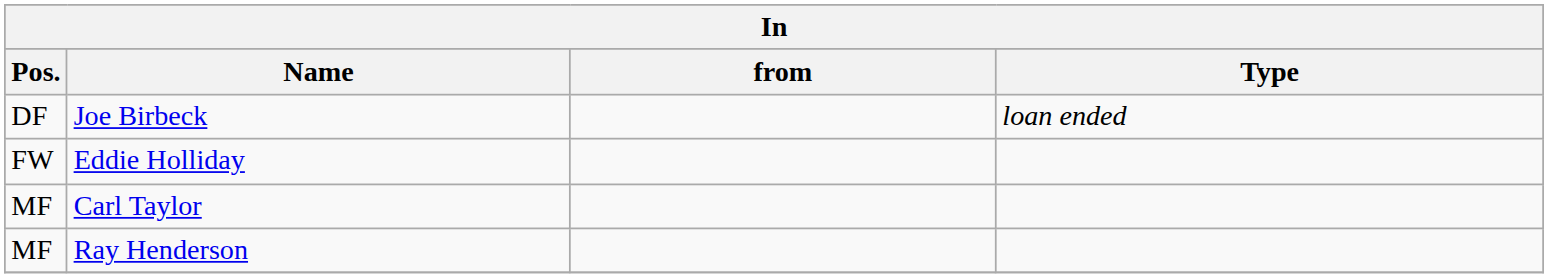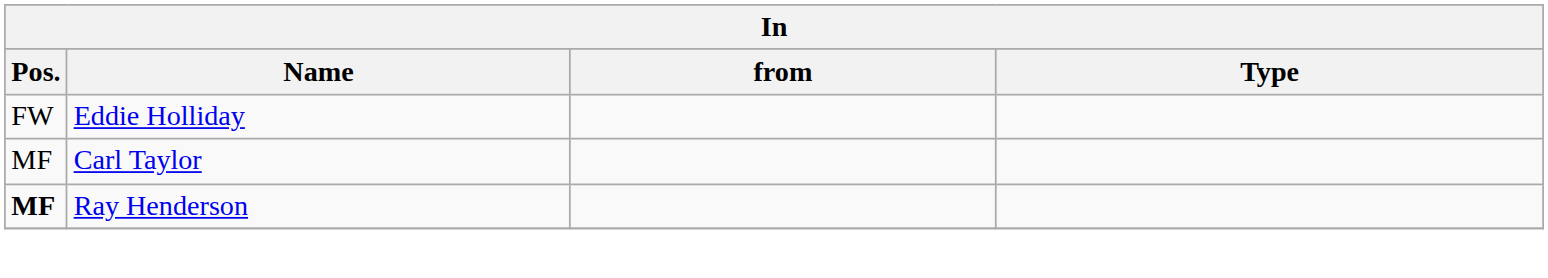 <table class="wikitable" style="font-size:100%;width:99%;">
 <tr>
 <th colspan="4">In</th>
 </tr>
 <tr>
 <th width=3%>Pos.</th>
 <th width=33%>Name</th>
 <th width=28%>from</th>
 <th width=36%>Type</th>
-</tr>
-<tr>
-<td>DF</td>
-<td><a href='#'>Joe Birbeck</a></td>
-<td></td>
-<td><em>loan ended</em></td>
 </tr>
 <tr>
 <td>FW</td>
 <td><a href='#'>Eddie Holliday</a></td>
 <td></td>
 <td></td>
 </tr>
 <tr>
 <td>MF</td>
 <td><a href='#'>Carl Taylor</a></td>
 <td></td>
 <td></td>
 </tr>
 <tr>
-<td>MF</td>
+<td><strong>MF</strong></td>
 <td><a href='#'>Ray Henderson</a></td>
 <td></td>
 <td></td>
 </tr>
 <tr>
 </tr>
 </table>
